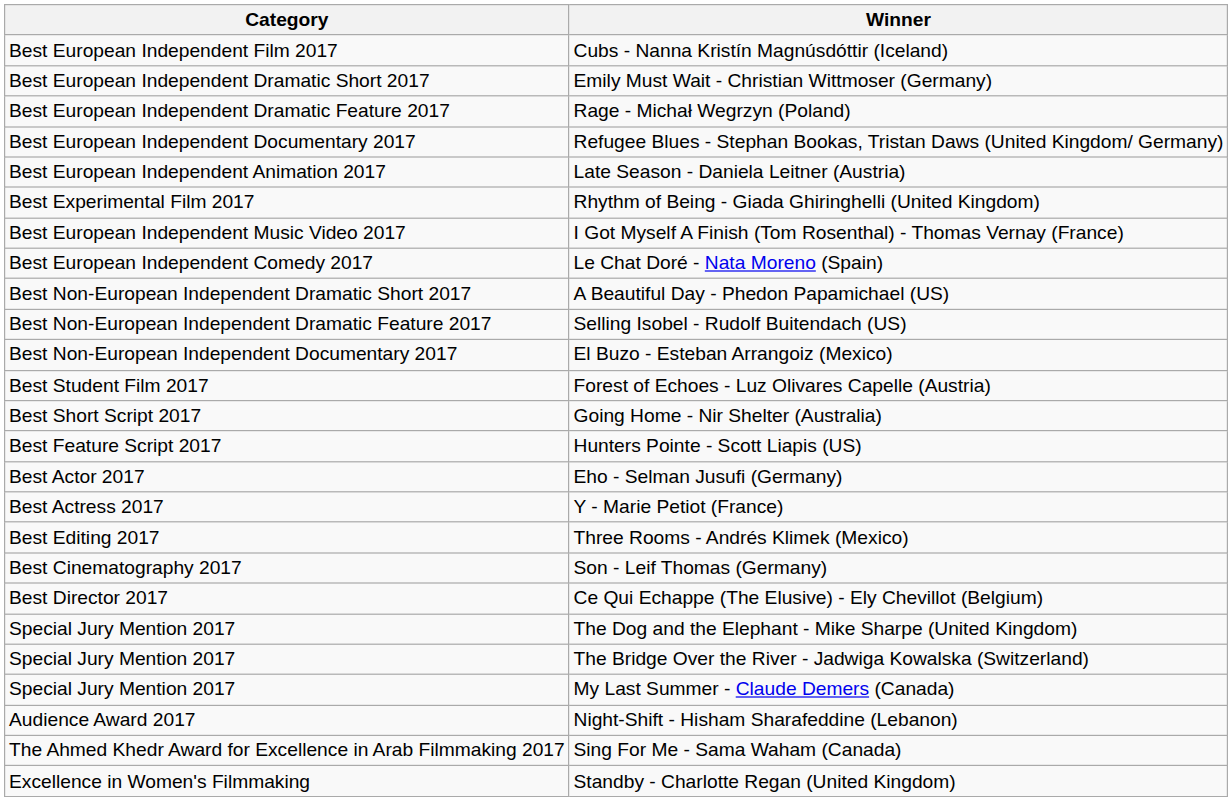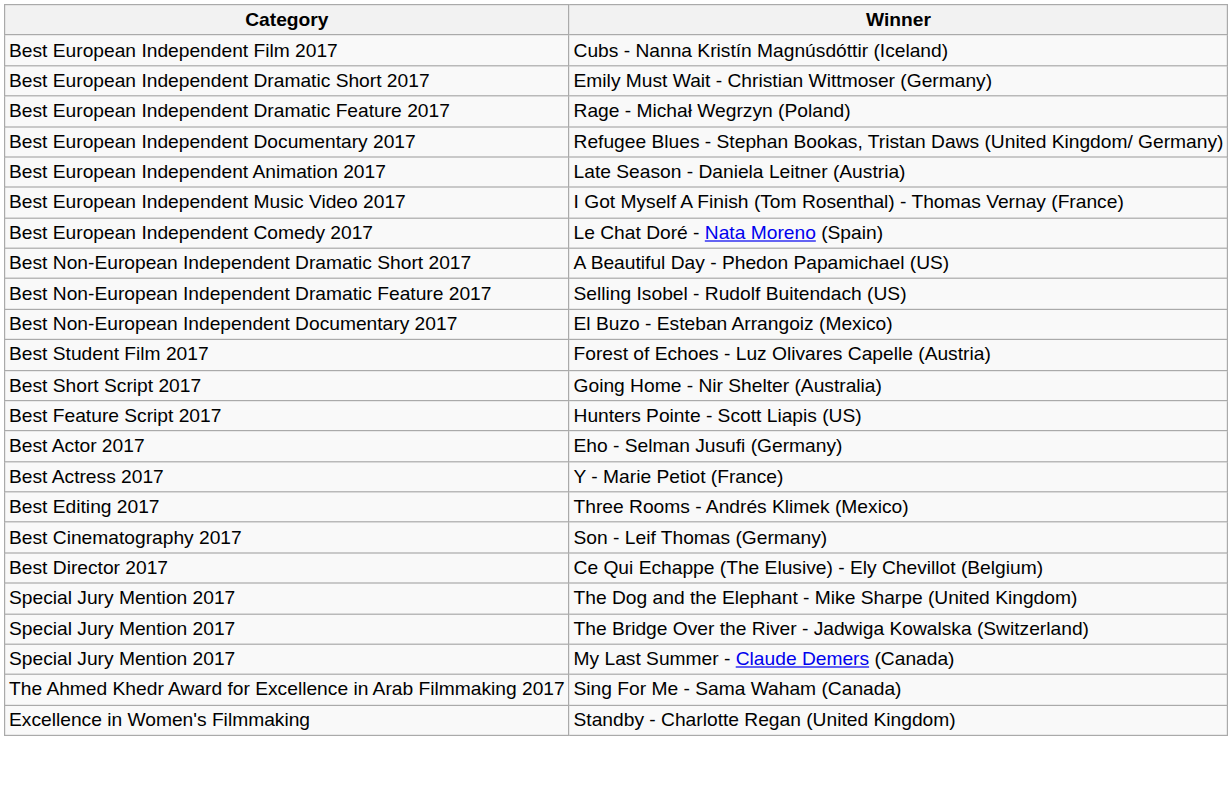 <table class="wikitable sortable">
 <tr>
 <th>Category</th>
 <th>Winner</th>
 </tr>
 <tr>
 <td>Best European Independent Film 2017</td>
 <td>Cubs - Nanna Kristín Magnúsdóttir (Iceland)</td>
 </tr>
 <tr>
 <td>Best European Independent Dramatic Short 2017</td>
 <td>Emily Must Wait - Christian Wittmoser (Germany)</td>
 </tr>
 <tr>
 <td>Best European Independent Dramatic Feature 2017</td>
 <td>Rage - Michał Wegrzyn (Poland)</td>
 </tr>
 <tr>
 <td>Best European Independent Documentary 2017</td>
 <td>Refugee Blues - Stephan Bookas, Tristan Daws (United Kingdom/ Germany)</td>
 </tr>
 <tr>
 <td>Best European Independent Animation 2017</td>
 <td>Late Season - Daniela Leitner (Austria)</td>
-</tr>
-<tr>
-<td>Best Experimental Film 2017</td>
-<td>Rhythm of Being - Giada Ghiringhelli (United Kingdom)</td>
 </tr>
 <tr>
 <td>Best European Independent Music Video 2017</td>
 <td>I Got Myself A Finish (Tom Rosenthal) - Thomas Vernay (France)</td>
 </tr>
 <tr>
 <td>Best European Independent Comedy 2017</td>
 <td>Le Chat Doré - <a href='#'>Nata Moreno</a> (Spain)</td>
 </tr>
 <tr>
 <td>Best Non-European Independent Dramatic Short 2017</td>
 <td>A Beautiful Day - Phedon Papamichael (US)</td>
 </tr>
 <tr>
 <td>Best Non-European Independent Dramatic Feature 2017</td>
 <td>Selling Isobel - Rudolf Buitendach (US)</td>
 </tr>
 <tr>
 <td>Best Non-European Independent Documentary 2017</td>
 <td>El Buzo - Esteban Arrangoiz (Mexico)</td>
 </tr>
 <tr>
 <td>Best Student Film 2017</td>
 <td>Forest of Echoes - Luz Olivares Capelle (Austria)</td>
 </tr>
 <tr>
 <td>Best Short Script 2017</td>
 <td>Going Home - Nir Shelter (Australia)</td>
 </tr>
 <tr>
 <td>Best Feature Script 2017</td>
 <td>Hunters Pointe - Scott Liapis (US)</td>
 </tr>
 <tr>
 <td>Best Actor 2017</td>
 <td>Eho - Selman Jusufi (Germany)</td>
 </tr>
 <tr>
 <td>Best Actress 2017</td>
 <td>Y - Marie Petiot (France)</td>
 </tr>
 <tr>
 <td>Best Editing 2017</td>
 <td>Three Rooms - Andrés Klimek (Mexico)</td>
 </tr>
 <tr>
 <td>Best Cinematography 2017</td>
 <td>Son - Leif Thomas (Germany)</td>
 </tr>
 <tr>
 <td>Best Director 2017</td>
 <td>Ce Qui Echappe (The Elusive) - Ely Chevillot (Belgium)</td>
 </tr>
 <tr>
 <td>Special Jury Mention 2017</td>
 <td>The Dog and the Elephant - Mike Sharpe (United Kingdom)</td>
 </tr>
 <tr>
 <td>Special Jury Mention 2017</td>
 <td>The Bridge Over the River - Jadwiga Kowalska (Switzerland)</td>
 </tr>
 <tr>
 <td>Special Jury Mention 2017</td>
 <td>My Last Summer - <a href='#'>Claude Demers</a> (Canada)</td>
 </tr>
 <tr>
-<td>Audience Award 2017</td>
-<td>Night-Shift - Hisham Sharafeddine (Lebanon)</td>
-</tr>
-<tr>
 <td>The Ahmed Khedr Award for Excellence in Arab Filmmaking 2017</td>
 <td>Sing For Me - Sama Waham (Canada)</td>
 </tr>
 <tr>
 <td>Excellence in Women's Filmmaking</td>
 <td>Standby - Charlotte Regan (United Kingdom)</td>
 </tr>
 </table>
